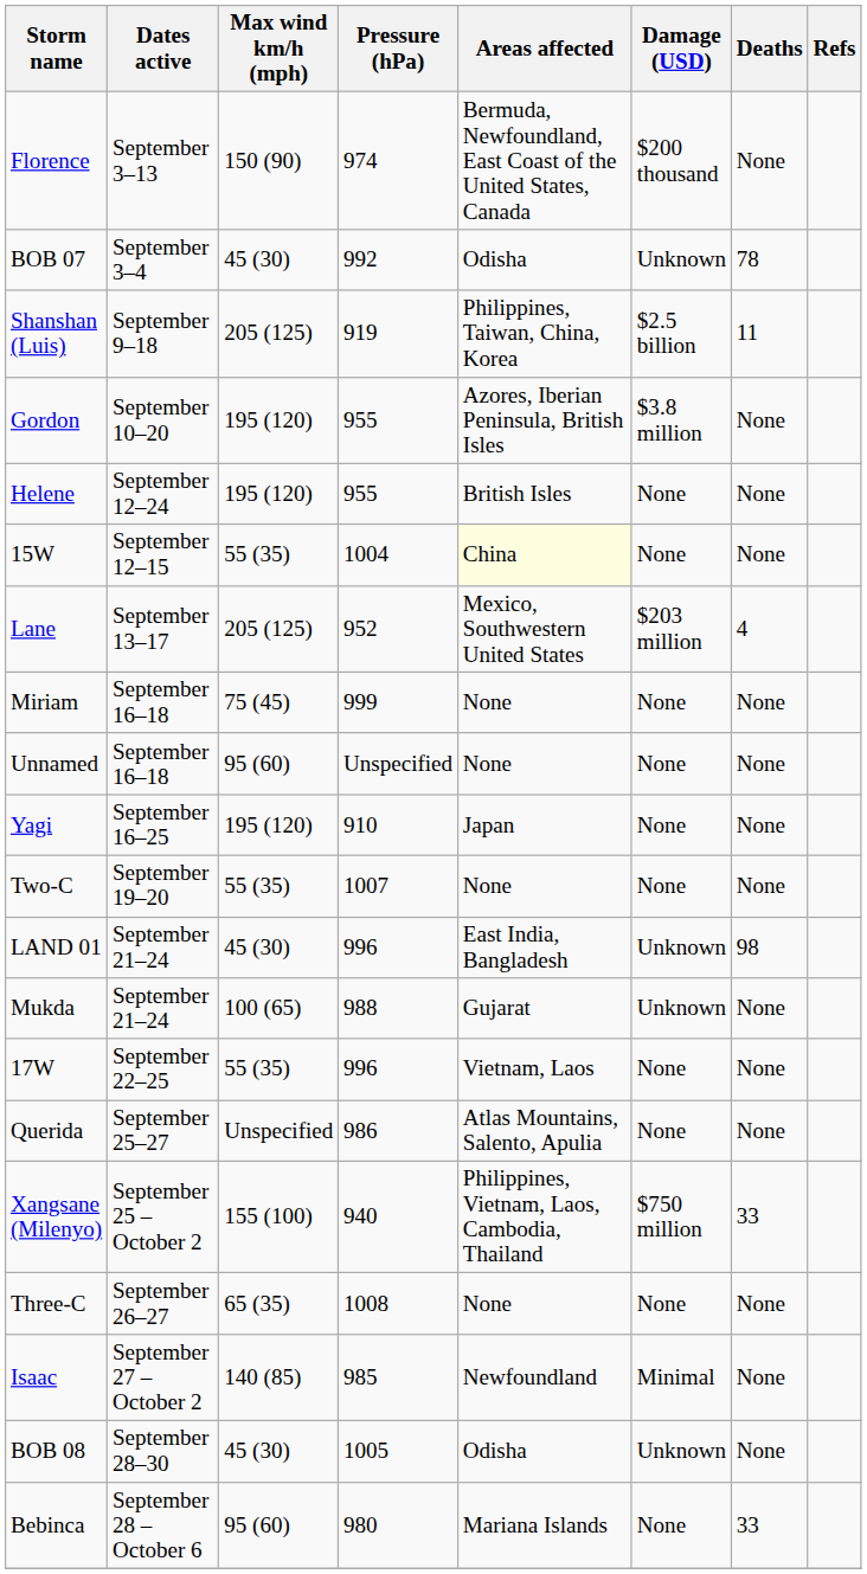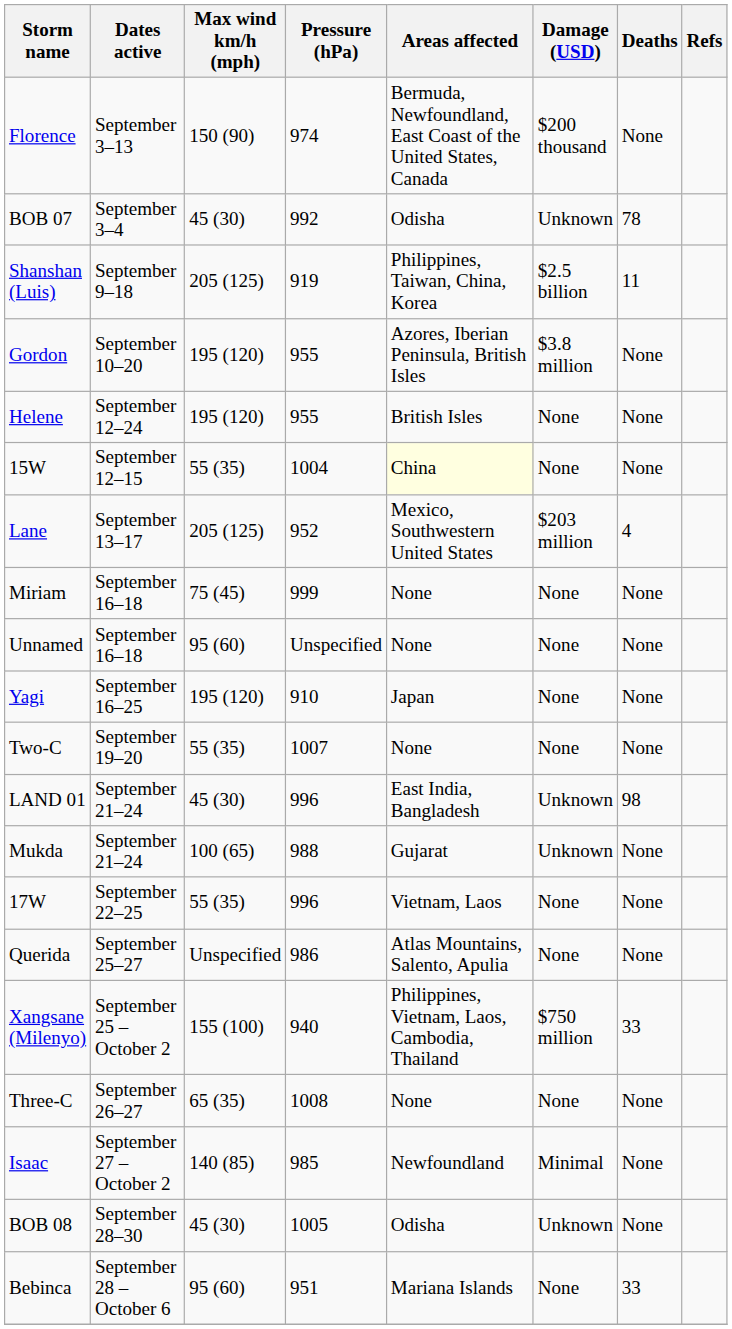 <table class="wikitable sortable">
 <tr>
 <th width="5%">Storm name</th>
 <th width="15%">Dates active</th>
 <th width="10%">Max wind<br>km/h (mph)</th>
 <th width="5%">Pressure<br>(hPa)</th>
 <th width="30%">Areas affected</th>
 <th width="10%">Damage<br>(<a href='#'>USD</a>)</th>
 <th width="5%">Deaths</th>
 <th width="5%">Refs</th>
 </tr>
 <tr>
 <td><a href='#'>Florence</a></td>
 <td>September 3–13</td>
 <td>150 (90)</td>
 <td>974</td>
 <td>Bermuda, Newfoundland, East Coast of the United States, Canada</td>
 <td>$200 thousand</td>
 <td>None</td>
 <td></td>
 </tr>
 <tr>
 <td>BOB 07</td>
 <td>September 3–4</td>
 <td>45 (30)</td>
 <td>992</td>
 <td>Odisha</td>
 <td>Unknown</td>
 <td>78</td>
 <td></td>
 </tr>
 <tr>
 <td><a href='#'>Shanshan (Luis)</a></td>
 <td>September 9–18</td>
 <td>205 (125)</td>
 <td>919</td>
 <td>Philippines, Taiwan, China, Korea</td>
 <td>$2.5 billion</td>
 <td>11</td>
 <td></td>
 </tr>
 <tr>
 <td><a href='#'>Gordon</a></td>
 <td>September 10–20</td>
 <td>195 (120)</td>
 <td>955</td>
 <td>Azores, Iberian Peninsula, British Isles</td>
 <td>$3.8 million</td>
 <td>None</td>
 <td></td>
 </tr>
 <tr>
 <td><a href='#'>Helene</a></td>
 <td>September 12–24</td>
 <td>195 (120)</td>
 <td>955</td>
 <td>British Isles</td>
 <td>None</td>
 <td>None</td>
 <td></td>
 </tr>
 <tr>
 <td>15W</td>
 <td>September 12–15</td>
 <td>55 (35)</td>
 <td>1004</td>
 <td style="background: lightyellow;">China</td>
 <td>None</td>
 <td>None</td>
 <td></td>
 </tr>
 <tr>
 <td><a href='#'>Lane</a></td>
 <td>September 13–17</td>
 <td>205 (125)</td>
 <td>952</td>
 <td>Mexico, Southwestern United States</td>
 <td>$203 million</td>
 <td>4</td>
 <td></td>
 </tr>
 <tr>
 <td>Miriam</td>
 <td>September 16–18</td>
 <td>75 (45)</td>
 <td>999</td>
 <td>None</td>
 <td>None</td>
 <td>None</td>
 <td></td>
 </tr>
 <tr>
 <td>Unnamed</td>
 <td>September 16–18</td>
 <td>95 (60)</td>
 <td>Unspecified</td>
 <td>None</td>
 <td>None</td>
 <td>None</td>
 <td></td>
 </tr>
 <tr>
 <td><a href='#'>Yagi</a></td>
 <td>September 16–25</td>
 <td>195 (120)</td>
 <td>910</td>
 <td>Japan</td>
 <td>None</td>
 <td>None</td>
 <td></td>
 </tr>
 <tr>
 <td>Two-C</td>
 <td>September 19–20</td>
 <td>55 (35)</td>
 <td>1007</td>
 <td>None</td>
 <td>None</td>
 <td>None</td>
 <td></td>
 </tr>
 <tr>
 <td>LAND 01</td>
 <td>September 21–24</td>
 <td>45 (30)</td>
 <td>996</td>
 <td>East India, Bangladesh</td>
 <td>Unknown</td>
 <td>98</td>
 <td></td>
 </tr>
 <tr>
 <td>Mukda</td>
 <td>September 21–24</td>
 <td>100 (65)</td>
 <td>988</td>
 <td>Gujarat</td>
 <td>Unknown</td>
 <td>None</td>
 <td></td>
 </tr>
 <tr>
 <td>17W</td>
 <td>September 22–25</td>
 <td>55 (35)</td>
 <td>996</td>
 <td>Vietnam, Laos</td>
 <td>None</td>
 <td>None</td>
 <td></td>
 </tr>
 <tr>
 <td>Querida</td>
 <td>September 25–27</td>
 <td>Unspecified</td>
 <td>986</td>
 <td>Atlas Mountains, Salento, Apulia</td>
 <td>None</td>
 <td>None</td>
 <td></td>
 </tr>
 <tr>
 <td><a href='#'>Xangsane (Milenyo)</a></td>
 <td>September 25 –<br>October 2</td>
 <td>155 (100)</td>
 <td>940</td>
 <td>Philippines, Vietnam, Laos, Cambodia, Thailand</td>
 <td>$750 million</td>
 <td>33</td>
 <td></td>
 </tr>
 <tr>
 <td>Three-C</td>
 <td>September 26–27</td>
 <td>65 (35)</td>
 <td>1008</td>
 <td>None</td>
 <td>None</td>
 <td>None</td>
 <td></td>
 </tr>
 <tr>
 <td><a href='#'>Isaac</a></td>
 <td>September 27 –<br>October 2</td>
 <td>140 (85)</td>
 <td>985</td>
 <td>Newfoundland</td>
 <td>Minimal</td>
 <td>None</td>
 <td></td>
 </tr>
 <tr>
 <td>BOB 08</td>
 <td>September 28–30</td>
 <td>45 (30)</td>
 <td>1005</td>
 <td>Odisha</td>
 <td>Unknown</td>
 <td>None</td>
 <td></td>
 </tr>
 <tr>
 <td>Bebinca</td>
 <td>September 28 –<br>October 6</td>
 <td>95 (60)</td>
-<td>980</td>
+<td>951</td>
 <td>Mariana Islands</td>
 <td>None</td>
 <td>33</td>
 <td></td>
 </tr>
 <tr>
 </tr>
 </table>
